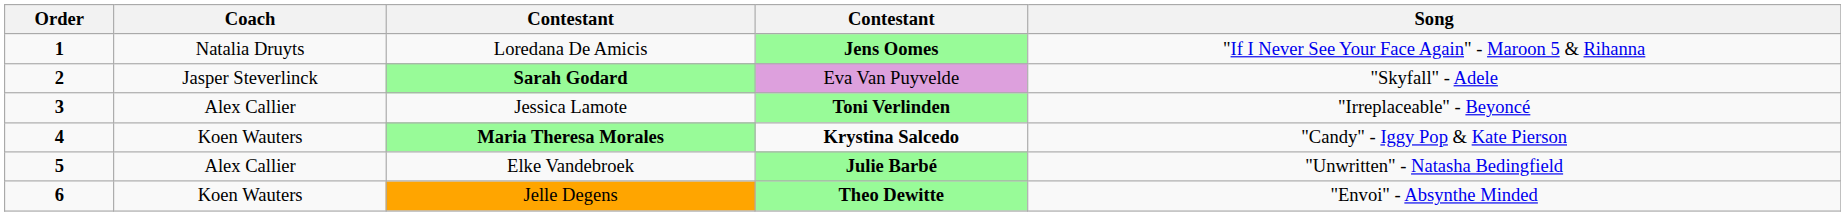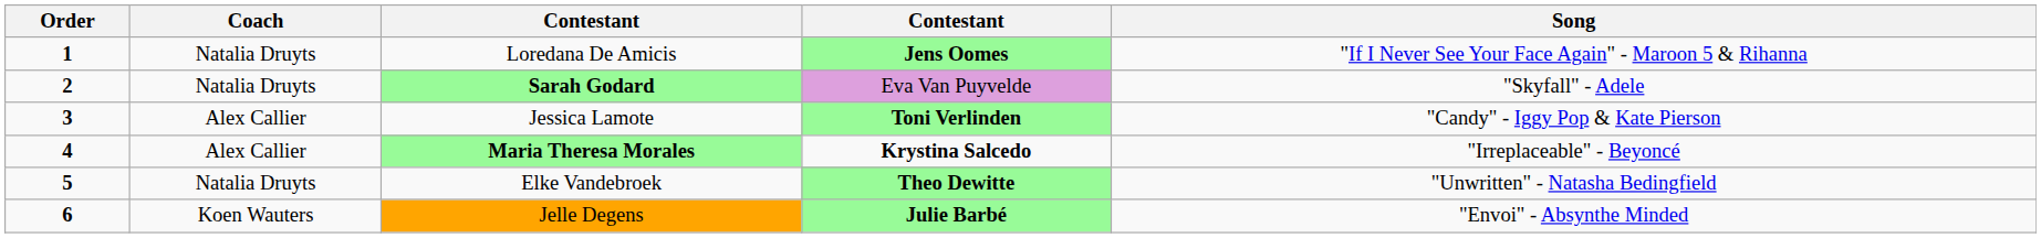 <table class="wikitable sortable" style="text-align: center; width: 100%;">
 <tr>
 <th>Order</th>
 <th>Coach</th>
 <th>Contestant</th>
 <th>Contestant</th>
 <th>Song</th>
 </tr>
 <tr>
 <td align="center"><strong>1</strong></td>
 <td>Natalia Druyts</td>
 <td>Loredana De Amicis</td>
 <th style="background:palegreen">Jens Oomes</th>
 <td>"<a href='#'>If I Never See Your Face Again</a>" - <a href='#'>Maroon 5</a> & <a href='#'>Rihanna</a></td>
 </tr>
 <tr>
 <td align="center"><strong>2</strong></td>
-<td>Jasper Steverlinck</td>
+<td>Natalia Druyts</td>
 <th style="background:palegreen">Sarah Godard</th>
 <td style="background:#DDA0DD">Eva Van Puyvelde</td>
 <td>"Skyfall" - <a href='#'>Adele</a></td>
 </tr>
 <tr>
 <td align="center"><strong>3</strong></td>
 <td>Alex Callier</td>
 <td>Jessica Lamote</td>
 <th style="background:palegreen">Toni Verlinden</th>
+<td>"Candy" - <a href='#'>Iggy Pop</a> & <a href='#'>Kate Pierson</a></td>
+</tr>
+<tr>
+<td align="center"><strong>4</strong></td>
+<td>Alex Callier</td>
+<th style="background:palegreen">Maria Theresa Morales</th>
+<td><strong>Krystina Salcedo</strong></td>
 <td>"Irreplaceable" - <a href='#'>Beyoncé</a></td>
 </tr>
 <tr>
-<td align="center"><strong>4</strong></td>
-<td>Koen Wauters</td>
-<th style="background:palegreen">Maria Theresa Morales</th>
-<td><strong>Krystina Salcedo</strong></td>
-<td>"Candy" - <a href='#'>Iggy Pop</a> & <a href='#'>Kate Pierson</a></td>
-</tr>
-<tr>
 <td align="center"><strong>5</strong></td>
-<td>Alex Callier</td>
+<td>Natalia Druyts</td>
 <td>Elke Vandebroek</td>
-<th style="background:palegreen">Julie Barbé</th>
+<th style="background:palegreen">Theo Dewitte</th>
 <td>"Unwritten" - <a href='#'>Natasha Bedingfield</a></td>
 </tr>
 <tr>
 <td align="center"><strong>6</strong></td>
 <td>Koen Wauters</td>
 <td style="background:#FFA500">Jelle Degens</td>
-<th style="background:palegreen">Theo Dewitte</th>
+<th style="background:palegreen">Julie Barbé</th>
 <td>"Envoi" - <a href='#'>Absynthe Minded</a></td>
 </tr>
 </table>
